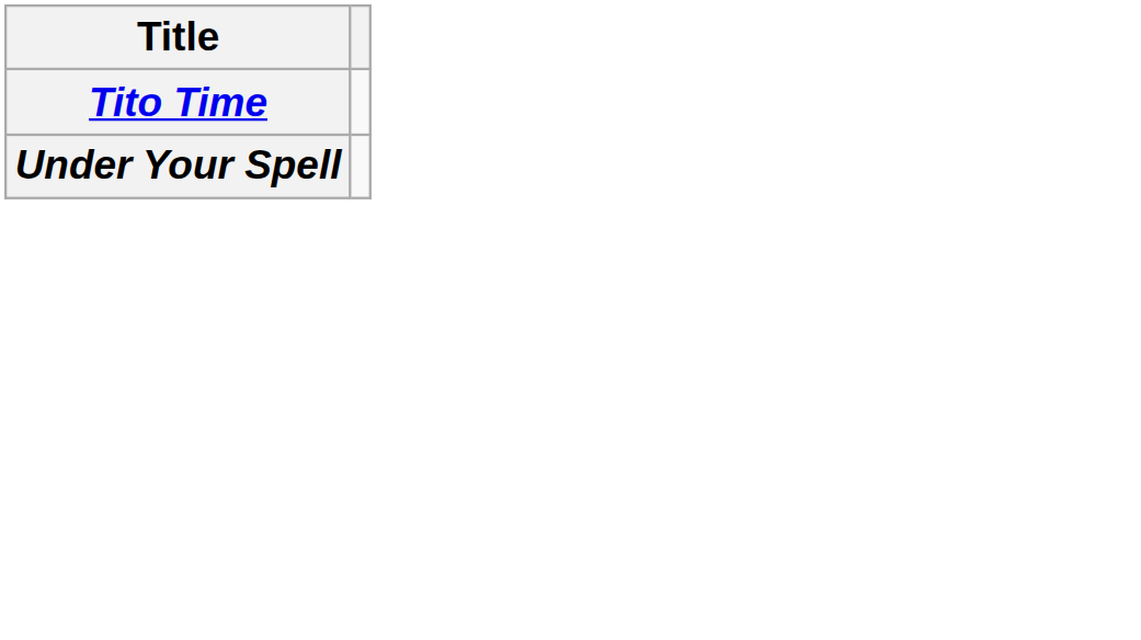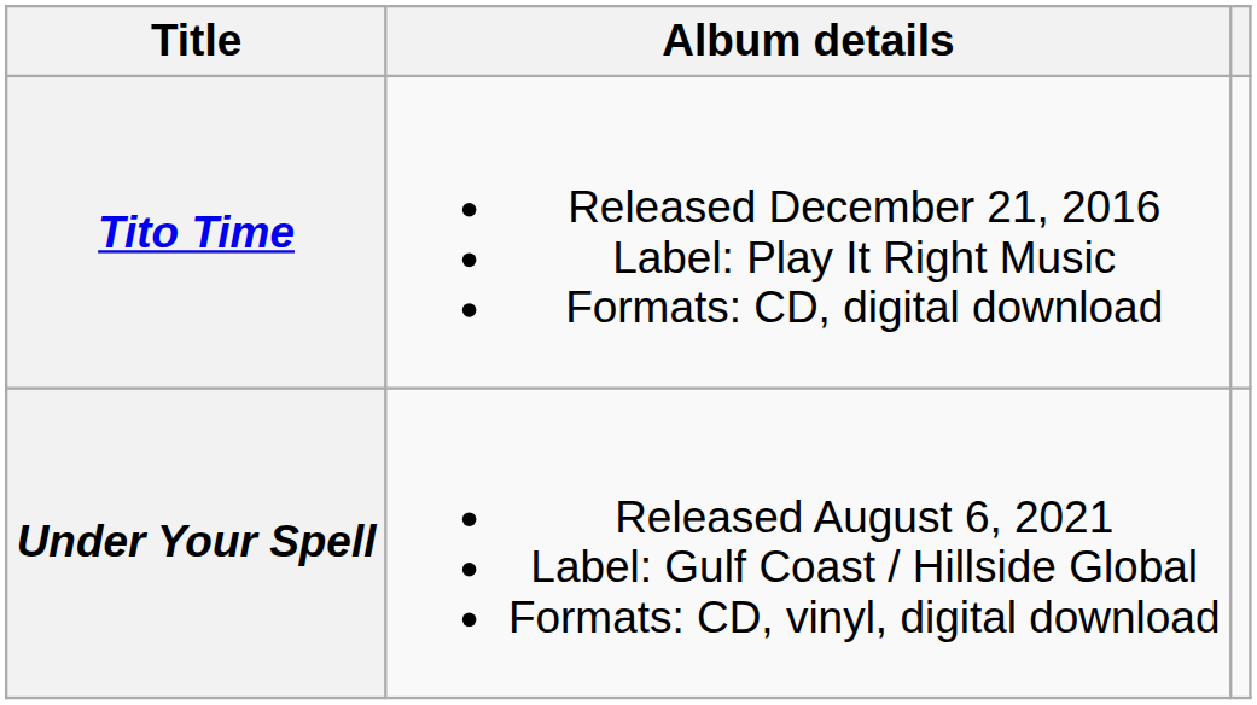 <table class="wikitable plainrowheaders" style="text-align:center;">
 <tr>
 <th scope="col">Title</th>
+<th scope="col">Album details</th>
 <th></th>
 </tr>
 <tr>
 <th scope="row"><em><a href='#'>Tito Time</a></em></th>
+<td><br><ul><li>Released December 21, 2016</li><li>Label: Play It Right Music</li><li>Formats: CD, digital download</li></ul></td>
 <td></td>
 </tr>
 <tr>
 <th scope="row"><em>Under Your Spell</em></th>
+<td><br><ul><li>Released August 6, 2021</li><li>Label: Gulf Coast / Hillside Global</li><li>Formats: CD, vinyl, digital download</li></ul></td>
 <td></td>
 </tr>
 </table>
